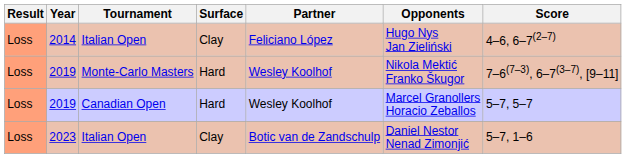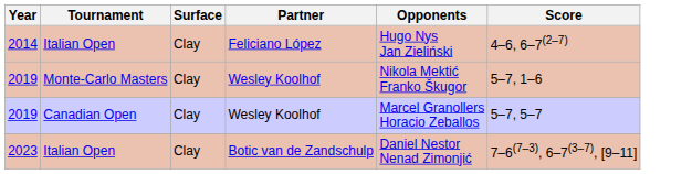 <table class="sortable wikitable">
 <tr>
-<th>Result</th>
 <th>Year</th>
 <th>Tournament</th>
 <th>Surface</th>
 <th>Partner</th>
 <th>Opponents</th>
 <th class="unsortable">Score</th>
 </tr>
 <tr style="background:#ebc2af;">
-<td bgcolor=FFA07A>Loss</td>
 <td><a href='#'>2014</a></td>
 <td><a href='#'>Italian Open</a></td>
 <td>Clay</td>
 <td> <a href='#'>Feliciano López</a></td>
 <td> <a href='#'>Hugo Nys</a> <br>  <a href='#'>Jan Zieliński</a></td>
 <td>4–6, 6–7<sup>(2–7)</sup></td>
 </tr>
 <tr style="background:#ebc2af;">
-<td bgcolor=FFA07A>Loss</td>
 <td><a href='#'>2019</a></td>
 <td><a href='#'>Monte-Carlo Masters</a></td>
-<td>Hard</td>
+<td>Clay</td>
 <td> <a href='#'>Wesley Koolhof</a></td>
 <td> <a href='#'>Nikola Mektić</a><br> <a href='#'>Franko Škugor</a></td>
-<td>7–6<sup>(7–3)</sup>, 6–7<sup>(3–7)</sup>, [9–11]</td>
+<td>5–7, 1–6</td>
 </tr>
 <tr style="background:#ccf;">
-<td bgcolor=FFA07A>Loss</td>
 <td><a href='#'>2019</a></td>
 <td><a href='#'>Canadian Open</a></td>
-<td>Hard</td>
+<td>Clay</td>
 <td> Wesley Koolhof</td>
 <td> <a href='#'>Marcel Granollers</a><br> <a href='#'>Horacio Zeballos</a></td>
 <td>5–7, 5–7</td>
 </tr>
 <tr style="background:#ebc2af;">
-<td bgcolor=FFA07A>Loss</td>
 <td><a href='#'>2023</a></td>
 <td><a href='#'>Italian Open</a></td>
 <td>Clay</td>
 <td> <a href='#'>Botic van de Zandschulp</a></td>
 <td> <a href='#'>Daniel Nestor</a><br> <a href='#'>Nenad Zimonjić</a></td>
-<td>5–7, 1–6</td>
+<td>7–6<sup>(7–3)</sup>, 6–7<sup>(3–7)</sup>, [9–11]</td>
 </tr>
 </table>
